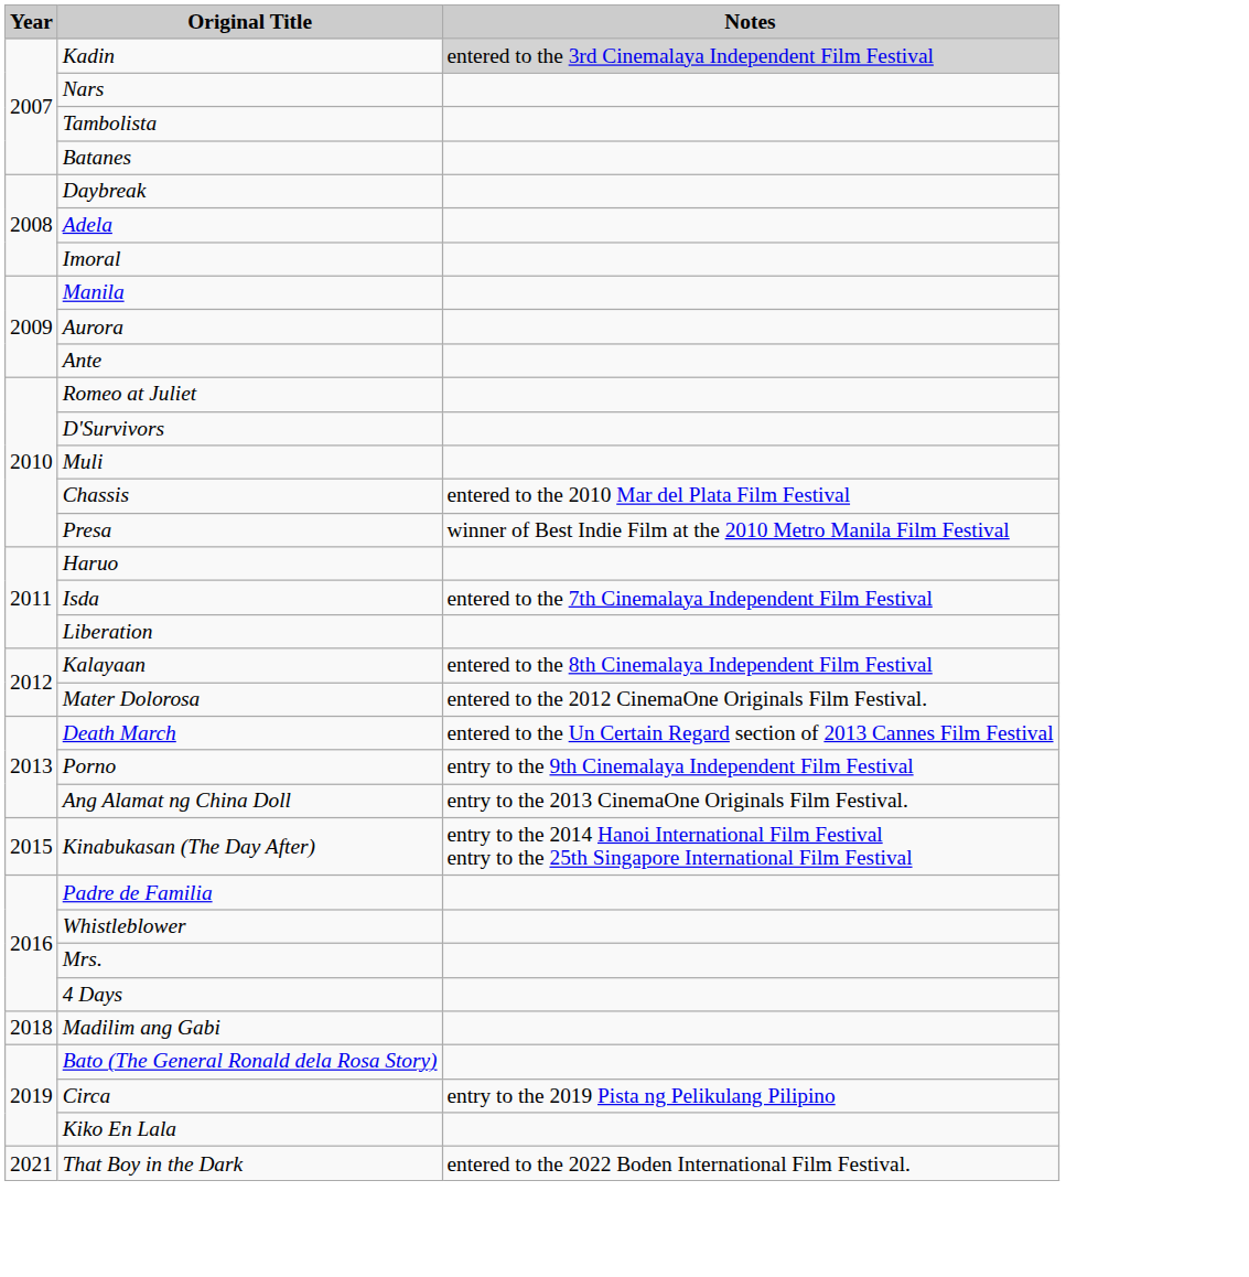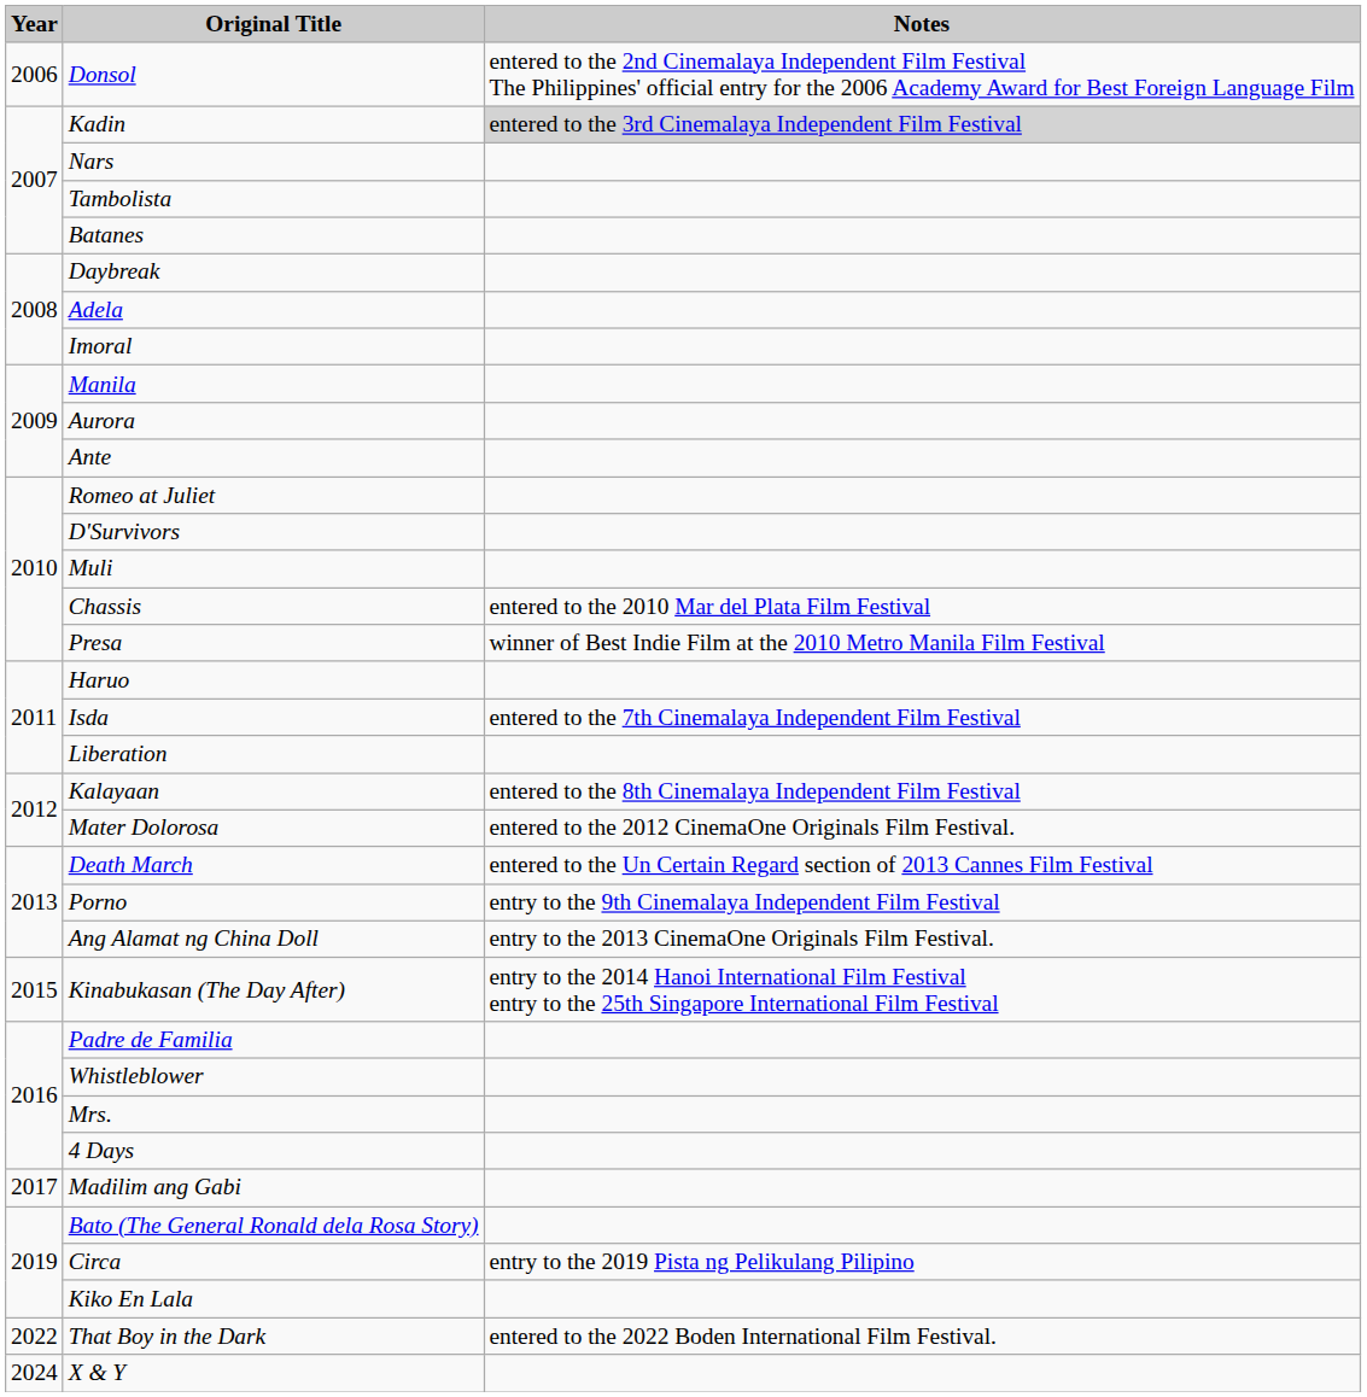 <table class="wikitable">
 <tr>
 <th style="background: #CCCCCC;">Year</th>
 <th style="background: #CCCCCC;">Original Title</th>
 <th style="background: #CCCCCC;">Notes</th>
+</tr>
+<tr>
+<td>2006</td>
+<td><em><a href='#'>Donsol</a></em></td>
+<td>entered to the <a href='#'>2nd Cinemalaya Independent Film Festival</a><br>The Philippines' official entry for the 2006 <a href='#'>Academy Award for Best Foreign Language Film</a></td>
 </tr>
 <tr>
 <td rowspan=4>2007</td>
 <td><em>Kadin</em></td>
 <td style="background: lightgrey;">entered to the <a href='#'>3rd Cinemalaya Independent Film Festival</a></td>
 </tr>
 <tr>
 <td><em>Nars</em></td>
 <td></td>
 </tr>
 <tr>
 <td><em>Tambolista</em></td>
 <td></td>
 </tr>
 <tr>
 <td><em>Batanes</em></td>
 <td></td>
 </tr>
 <tr>
 <td rowspan=3>2008</td>
 <td><em>Daybreak</em></td>
 <td></td>
 </tr>
 <tr>
 <td><em><a href='#'>Adela</a></em></td>
 <td></td>
 </tr>
 <tr>
 <td><em>Imoral</em></td>
 <td></td>
 </tr>
 <tr>
 <td rowspan=3>2009</td>
 <td><em><a href='#'>Manila</a></em></td>
 <td></td>
 </tr>
 <tr>
 <td><em>Aurora</em></td>
 <td></td>
 </tr>
 <tr>
 <td><em>Ante</em></td>
 <td></td>
 </tr>
 <tr>
 <td rowspan=5>2010</td>
 <td><em>Romeo at Juliet</em></td>
 <td></td>
 </tr>
 <tr>
 <td><em>D'Survivors</em></td>
 <td></td>
 </tr>
 <tr>
 <td><em>Muli</em></td>
 <td></td>
 </tr>
 <tr>
 <td><em>Chassis</em></td>
 <td>entered to the 2010 <a href='#'>Mar del Plata Film Festival</a></td>
 </tr>
 <tr>
 <td><em>Presa</em></td>
 <td>winner of Best Indie Film at the <a href='#'>2010 Metro Manila Film Festival</a></td>
 </tr>
 <tr>
 <td rowspan=3>2011</td>
 <td><em>Haruo</em></td>
 <td></td>
 </tr>
 <tr>
 <td><em>Isda</em></td>
 <td>entered to the <a href='#'>7th Cinemalaya Independent Film Festival</a></td>
 </tr>
 <tr>
 <td><em>Liberation</em></td>
 <td></td>
 </tr>
 <tr>
 <td rowspan=2>2012</td>
 <td><em>Kalayaan</em></td>
 <td>entered to the <a href='#'>8th Cinemalaya Independent Film Festival</a></td>
 </tr>
 <tr>
 <td><em>Mater Dolorosa</em></td>
 <td>entered to the 2012 CinemaOne Originals Film Festival.</td>
 </tr>
 <tr>
 <td rowspan=3>2013</td>
 <td><em><a href='#'>Death March</a></em></td>
 <td>entered to the <a href='#'>Un Certain Regard</a> section of <a href='#'>2013 Cannes Film Festival</a></td>
 </tr>
 <tr>
 <td><em>Porno</em></td>
 <td>entry to the <a href='#'>9th Cinemalaya Independent Film Festival</a></td>
 </tr>
 <tr>
 <td><em>Ang Alamat ng China Doll</em></td>
 <td>entry to the 2013 CinemaOne Originals Film Festival.</td>
 </tr>
 <tr>
 <td>2015</td>
 <td><em>Kinabukasan (The Day After)</em></td>
 <td>entry to the 2014 <a href='#'>Hanoi International Film Festival</a><br>entry to the <a href='#'>25th Singapore International Film Festival</a></td>
 </tr>
 <tr>
 <td rowspan=4>2016</td>
 <td><em><a href='#'>Padre de Familia</a></em></td>
 <td></td>
 </tr>
 <tr>
 <td><em>Whistleblower</em></td>
 <td></td>
 </tr>
 <tr>
 <td><em>Mrs.</em></td>
 <td></td>
 </tr>
 <tr>
 <td><em>4 Days</em></td>
 <td></td>
 </tr>
 <tr>
-<td rowspan=1>2018</td>
+<td rowspan=1>2017</td>
 <td><em>Madilim ang Gabi</em></td>
 <td></td>
 </tr>
 <tr>
 <td rowspan="3">2019</td>
 <td><em><a href='#'>Bato (The General Ronald dela Rosa Story)</a></em></td>
 <td></td>
 </tr>
 <tr>
 <td><em>Circa</em></td>
 <td>entry to the 2019 <a href='#'>Pista ng Pelikulang Pilipino</a></td>
 </tr>
 <tr>
 <td><em>Kiko En Lala</em></td>
 <td></td>
 </tr>
 <tr>
-<td rowspan=1>2021</td>
+<td rowspan=1>2022</td>
 <td><em>That Boy in the Dark</em></td>
 <td>entered to the 2022 Boden International Film Festival.</td>
 </tr>
+<tr>
+<td>2024</td>
+<td><em>X & Y</em></td>
+<td></td>
+</tr>
 </table>
